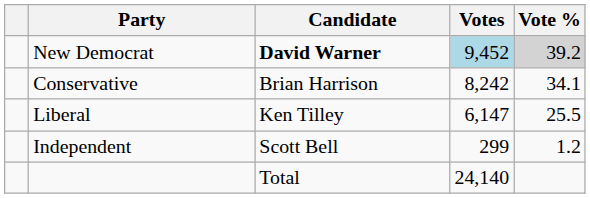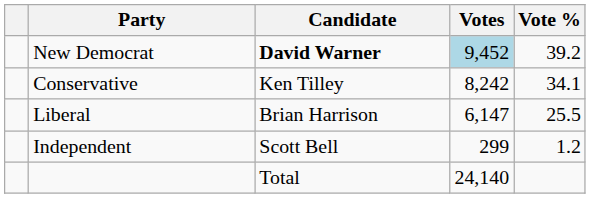 <table class="wikitable">
 <tr>
 <th></th>
 <th scope="col" width="175">Party</th>
 <th scope="col" width="150">Candidate</th>
 <th>Votes</th>
 <th>Vote %</th>
 </tr>
 <tr>
 <td>   </td>
 <td>New Democrat</td>
 <td><strong>David Warner</strong></td>
 <td align=right style="background: lightblue;">9,452</td>
-<td align=right style="background: lightgrey;">39.2</td>
+<td align=right>39.2</td>
 </tr>
 <tr |>
 <td>   </td>
 <td>Conservative</td>
-<td>Brian Harrison</td>
+<td>Ken Tilley</td>
 <td align=right>8,242</td>
 <td align=right>34.1</td>
 </tr>
 <tr>
 <td>   </td>
 <td>Liberal</td>
-<td>Ken Tilley</td>
+<td>Brian Harrison</td>
 <td align=right>6,147</td>
 <td align=right>25.5</td>
 </tr>
 <tr>
 <td>   </td>
 <td>Independent</td>
 <td>Scott Bell</td>
 <td align=right>299</td>
 <td align=right>1.2</td>
 </tr>
 <tr |>
 <td></td>
 <td></td>
 <td>Total</td>
 <td align=right>24,140</td>
 <td></td>
 </tr>
 </table>
